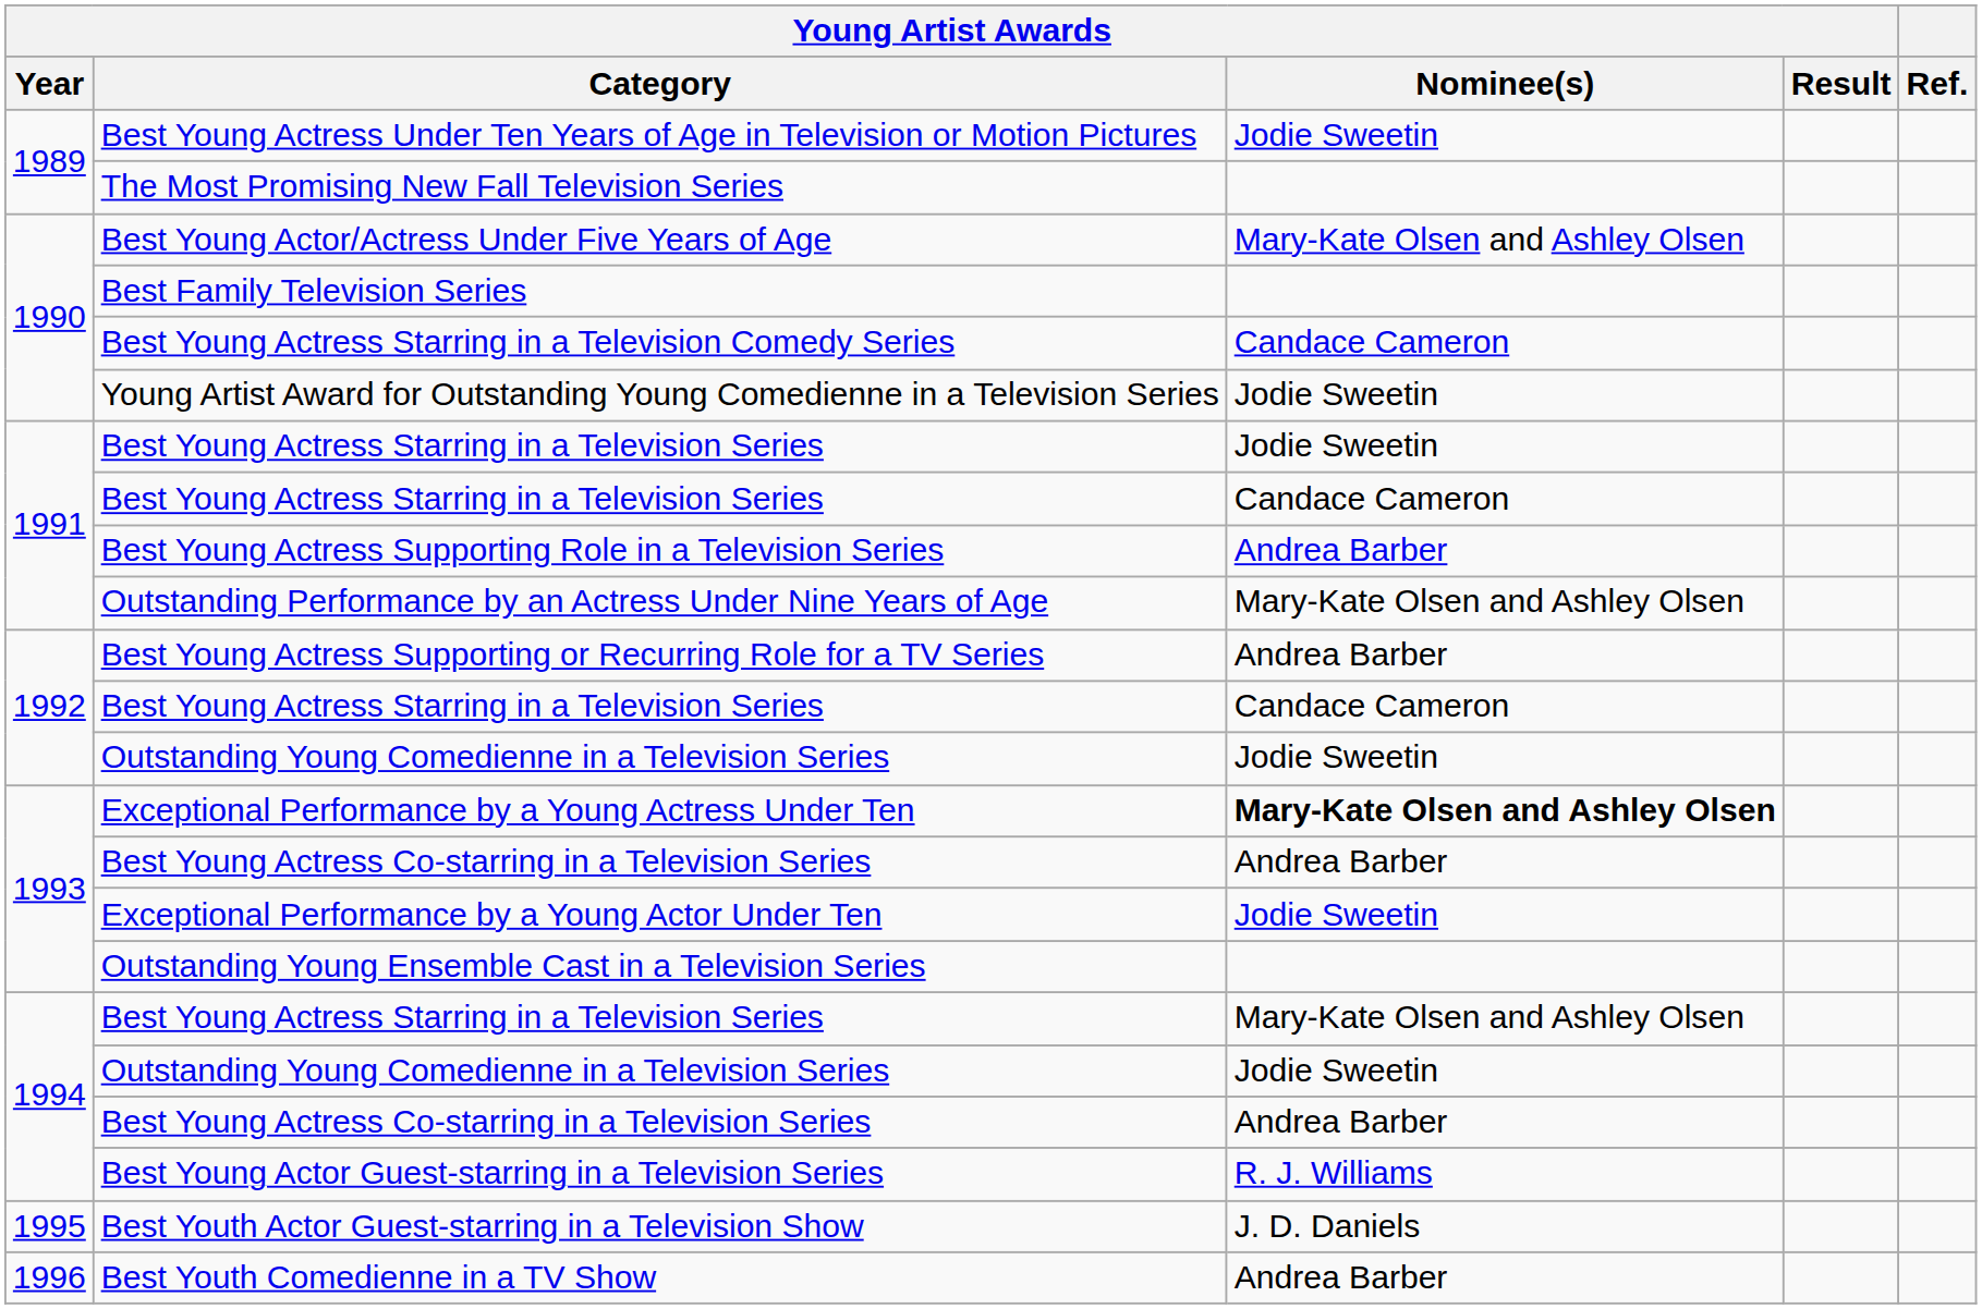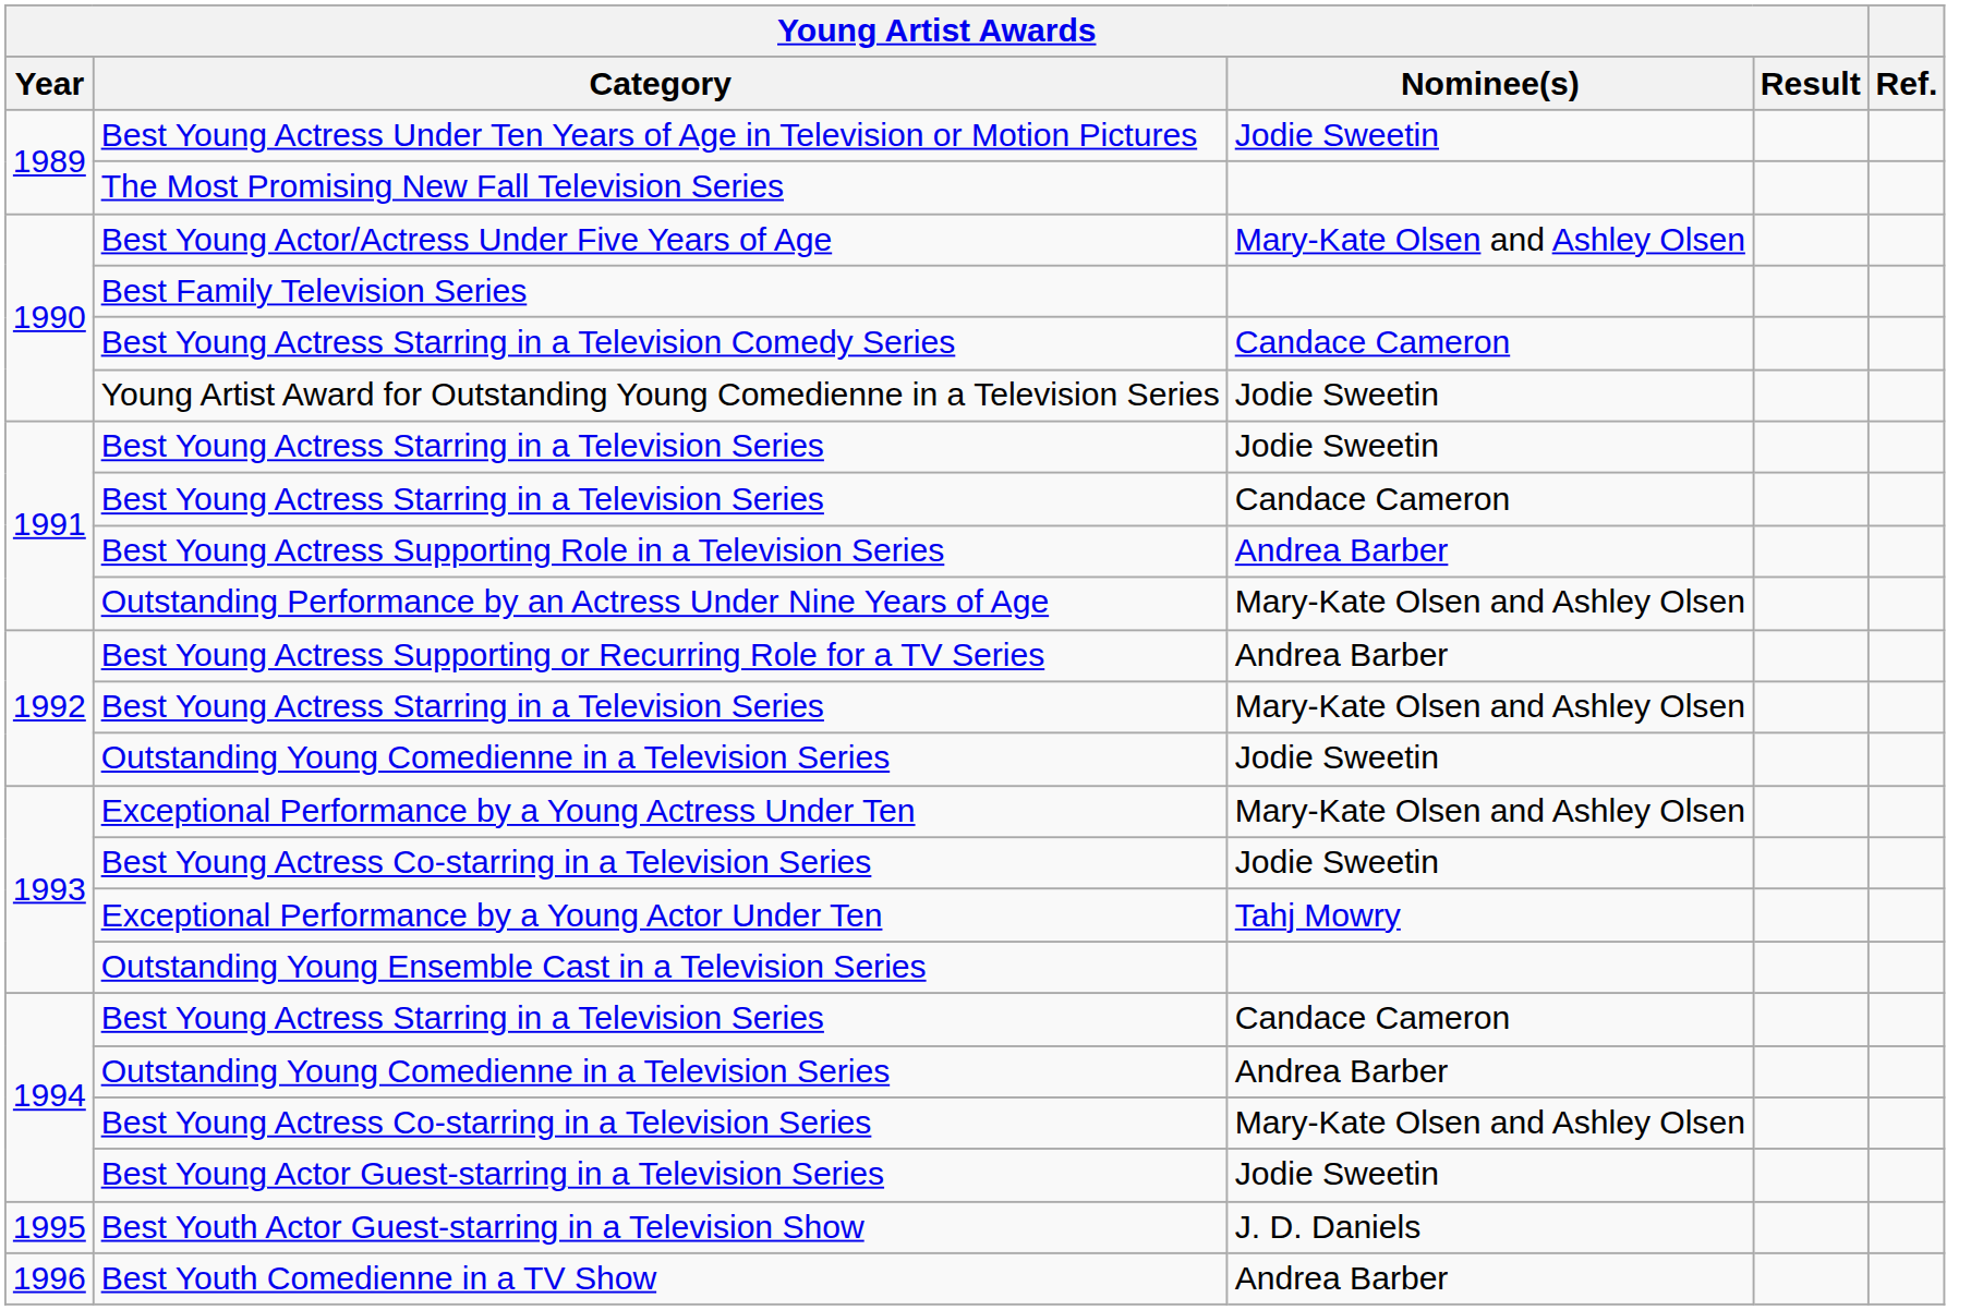 <table class="wikitable sortable">
 <tr>
 <th colspan=4><a href='#'>Young Artist Awards</a></th>
 <th></th>
 </tr>
 <tr>
 <th>Year</th>
 <th>Category</th>
 <th>Nominee(s)</th>
 <th>Result</th>
 <th>Ref.</th>
 </tr>
 <tr>
 <td rowspan="2" style="text-align:center;"><a href='#'>1989</a></td>
 <td><a href='#'>Best Young Actress Under Ten Years of Age in Television or Motion Pictures</a></td>
 <td><a href='#'>Jodie Sweetin</a></td>
 <td></td>
 <td></td>
 </tr>
 <tr>
 <td><a href='#'>The Most Promising New Fall Television Series</a></td>
 <td></td>
 <td></td>
 <td></td>
 </tr>
 <tr>
 <td rowspan="4" style="text-align:center;"><a href='#'>1990</a></td>
 <td><a href='#'>Best Young Actor/Actress Under Five Years of Age</a></td>
 <td><a href='#'>Mary-Kate Olsen</a> and <a href='#'>Ashley Olsen</a></td>
 <td></td>
 <td></td>
 </tr>
 <tr>
 <td><a href='#'>Best Family Television Series</a></td>
 <td></td>
 <td></td>
 <td></td>
 </tr>
 <tr>
 <td><a href='#'>Best Young Actress Starring in a Television Comedy Series</a></td>
 <td><a href='#'>Candace Cameron</a></td>
 <td></td>
 <td></td>
 </tr>
 <tr>
 <td>Young Artist Award for Outstanding Young Comedienne in a Television Series</td>
 <td>Jodie Sweetin</td>
 <td></td>
 <td></td>
 </tr>
 <tr>
 <td rowspan="4" style="text-align:center;"><a href='#'>1991</a></td>
 <td><a href='#'>Best Young Actress Starring in a Television Series</a></td>
 <td>Jodie Sweetin</td>
 <td></td>
 <td></td>
 </tr>
 <tr>
 <td><a href='#'>Best Young Actress Starring in a Television Series</a></td>
 <td>Candace Cameron</td>
 <td></td>
 <td></td>
 </tr>
 <tr>
 <td><a href='#'>Best Young Actress Supporting Role in a Television Series</a></td>
 <td><a href='#'>Andrea Barber</a></td>
 <td></td>
 <td></td>
 </tr>
 <tr>
 <td><a href='#'>Outstanding Performance by an Actress Under Nine Years of Age</a></td>
 <td>Mary-Kate Olsen and Ashley Olsen</td>
 <td></td>
 <td></td>
 </tr>
 <tr>
 <td rowspan="3" style="text-align:center;"><a href='#'>1992</a></td>
 <td><a href='#'>Best Young Actress Supporting or Recurring Role for a TV Series</a></td>
 <td>Andrea Barber</td>
 <td></td>
 <td></td>
 </tr>
 <tr>
 <td><a href='#'>Best Young Actress Starring in a Television Series</a></td>
-<td>Candace Cameron</td>
+<td>Mary-Kate Olsen and Ashley Olsen</td>
 <td></td>
 <td></td>
 </tr>
 <tr>
 <td><a href='#'>Outstanding Young Comedienne in a Television Series</a></td>
 <td>Jodie Sweetin</td>
 <td></td>
 <td></td>
 </tr>
 <tr>
 <td rowspan="4" style="text-align:center;"><a href='#'>1993</a></td>
 <td><a href='#'>Exceptional Performance by a Young Actress Under Ten</a></td>
-<td><strong>Mary-Kate Olsen and Ashley Olsen</strong></td>
+<td>Mary-Kate Olsen and Ashley Olsen</td>
 <td></td>
 <td></td>
 </tr>
 <tr>
 <td><a href='#'>Best Young Actress Co-starring in a Television Series</a></td>
-<td>Andrea Barber</td>
+<td>Jodie Sweetin</td>
 <td></td>
 <td></td>
 </tr>
 <tr>
 <td><a href='#'>Exceptional Performance by a Young Actor Under Ten</a></td>
-<td><a href='#'>Jodie Sweetin</a></td>
+<td><a href='#'>Tahj Mowry</a></td>
 <td></td>
 <td></td>
 </tr>
 <tr>
 <td><a href='#'>Outstanding Young Ensemble Cast in a Television Series</a></td>
 <td></td>
 <td></td>
 <td></td>
 </tr>
 <tr>
 <td rowspan="4" style="text-align:center;"><a href='#'>1994</a></td>
 <td><a href='#'>Best Young Actress Starring in a Television Series</a></td>
+<td>Candace Cameron</td>
+<td></td>
+<td></td>
+</tr>
+<tr>
+<td><a href='#'>Outstanding Young Comedienne in a Television Series</a></td>
+<td>Andrea Barber</td>
+<td></td>
+<td></td>
+</tr>
+<tr>
+<td><a href='#'>Best Young Actress Co-starring in a Television Series</a></td>
 <td>Mary-Kate Olsen and Ashley Olsen</td>
 <td></td>
 <td></td>
 </tr>
 <tr>
-<td><a href='#'>Outstanding Young Comedienne in a Television Series</a></td>
+<td><a href='#'>Best Young Actor Guest-starring in a Television Series</a></td>
 <td>Jodie Sweetin</td>
-<td></td>
-<td></td>
-</tr>
-<tr>
-<td><a href='#'>Best Young Actress Co-starring in a Television Series</a></td>
-<td>Andrea Barber</td>
-<td></td>
-<td></td>
-</tr>
-<tr>
-<td><a href='#'>Best Young Actor Guest-starring in a Television Series</a></td>
-<td><a href='#'>R. J. Williams</a></td>
 <td></td>
 <td></td>
 </tr>
 <tr>
 <td style="text-align:center;"><a href='#'>1995</a></td>
 <td><a href='#'>Best Youth Actor Guest-starring in a Television Show</a></td>
 <td>J. D. Daniels</td>
 <td></td>
 <td></td>
 </tr>
 <tr>
 <td style="text-align:center;"><a href='#'>1996</a></td>
 <td><a href='#'>Best Youth Comedienne in a TV Show</a></td>
 <td>Andrea Barber</td>
 <td></td>
 <td></td>
 </tr>
 </table>
